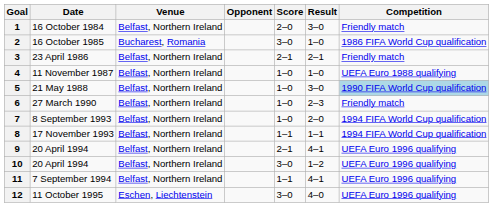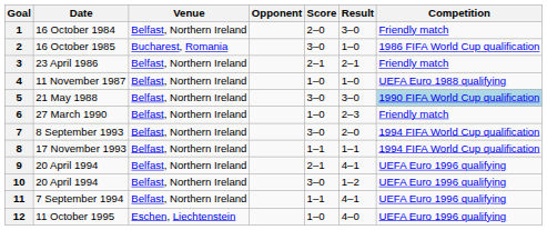 <table class="wikitable sortable plainrowheaders">
 <tr>
 <th>Goal</th>
 <th>Date</th>
 <th>Venue</th>
 <th>Opponent</th>
 <th>Score</th>
 <th>Result</th>
 <th>Competition</th>
 </tr>
 <tr>
 <th scope="row">1</th>
 <td>16 October 1984</td>
 <td><a href='#'>Belfast</a>, Northern Ireland</td>
 <td></td>
 <td>2–0</td>
 <td>3–0</td>
 <td><a href='#'>Friendly match</a></td>
 </tr>
 <tr>
 <th scope="row">2</th>
 <td>16 October 1985</td>
 <td><a href='#'>Bucharest</a>, <a href='#'>Romania</a></td>
 <td></td>
 <td>3–0</td>
 <td>1–0</td>
 <td><a href='#'>1986 FIFA World Cup qualification</a></td>
 </tr>
 <tr>
 <th scope="row">3</th>
 <td>23 April 1986</td>
 <td><a href='#'>Belfast</a>, Northern Ireland</td>
 <td></td>
 <td>2–1</td>
 <td>2–1</td>
 <td><a href='#'>Friendly match</a></td>
 </tr>
 <tr>
 <th scope="row">4</th>
 <td>11 November 1987</td>
 <td><a href='#'>Belfast</a>, Northern Ireland</td>
 <td></td>
 <td>1–0</td>
 <td>1–0</td>
 <td><a href='#'>UEFA Euro 1988 qualifying</a></td>
 </tr>
 <tr>
 <th scope="row">5</th>
 <td>21 May 1988</td>
 <td><a href='#'>Belfast</a>, Northern Ireland</td>
 <td></td>
-<td>1–0</td>
+<td>3–0</td>
 <td>3–0</td>
 <td style="background: lightblue;"><a href='#'>1990 FIFA World Cup qualification</a></td>
 </tr>
 <tr>
 <th scope="row">6</th>
 <td>27 March 1990</td>
 <td><a href='#'>Belfast</a>, Northern Ireland</td>
 <td></td>
 <td>1–0</td>
 <td>2–3</td>
 <td><a href='#'>Friendly match</a></td>
 </tr>
 <tr>
 <th scope="row">7</th>
 <td>8 September 1993</td>
 <td><a href='#'>Belfast</a>, Northern Ireland</td>
 <td></td>
-<td>1–0</td>
+<td>3–0</td>
 <td>2–0</td>
 <td><a href='#'>1994 FIFA World Cup qualification</a></td>
 </tr>
 <tr>
 <th scope="row">8</th>
 <td>17 November 1993</td>
 <td><a href='#'>Belfast</a>, Northern Ireland</td>
 <td></td>
 <td>1–1</td>
 <td>1–1</td>
 <td><a href='#'>1994 FIFA World Cup qualification</a></td>
 </tr>
 <tr>
 <th scope="row">9</th>
 <td>20 April 1994</td>
 <td><a href='#'>Belfast</a>, Northern Ireland</td>
 <td></td>
 <td>2–1</td>
 <td>4–1</td>
 <td><a href='#'>UEFA Euro 1996 qualifying</a></td>
 </tr>
 <tr>
 <th scope="row">10</th>
 <td>20 April 1994</td>
 <td><a href='#'>Belfast</a>, Northern Ireland</td>
 <td></td>
 <td>3–0</td>
 <td>1–2</td>
 <td><a href='#'>UEFA Euro 1996 qualifying</a></td>
 </tr>
 <tr>
 <th scope="row">11</th>
 <td>7 September 1994</td>
 <td><a href='#'>Belfast</a>, Northern Ireland</td>
 <td></td>
 <td>1–1</td>
 <td>4–1</td>
 <td><a href='#'>UEFA Euro 1996 qualifying</a></td>
 </tr>
 <tr>
 <th scope="row">12</th>
 <td>11 October 1995</td>
 <td><a href='#'>Eschen</a>, <a href='#'>Liechtenstein</a></td>
 <td></td>
-<td>3–0</td>
+<td>1–0</td>
 <td>4–0</td>
 <td><a href='#'>UEFA Euro 1996 qualifying</a></td>
 </tr>
 </table>
